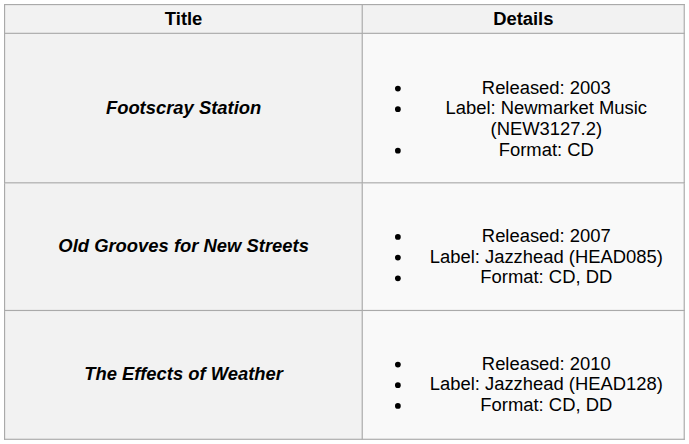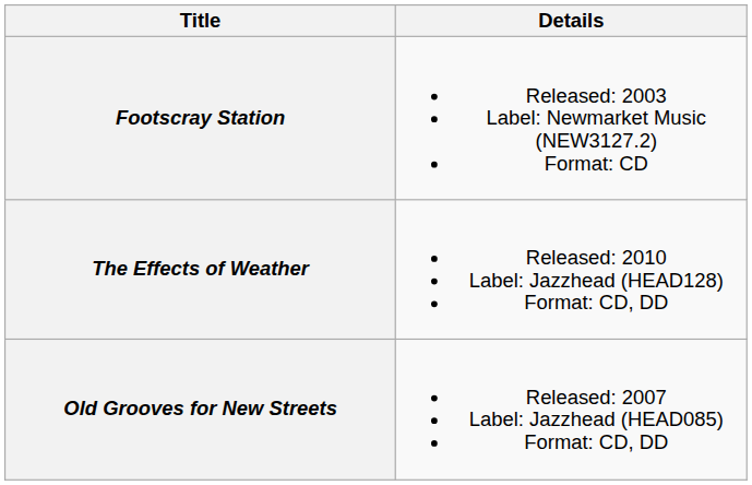 <table class="wikitable plainrowheaders" style="text-align:center;" border="1">
 <tr>
 <th scope="col" style="width:19em;">Title</th>
 <th scope="col" style="width:17em;">Details</th>
 </tr>
 <tr>
 <th scope="row"><em>Footscray Station</em></th>
 <td><br><ul><li>Released: 2003</li><li>Label: Newmarket Music (NEW3127.2)</li><li>Format: CD</li></ul></td>
 </tr>
 <tr>
+<th scope="row"><em>The Effects of Weather</em></th>
+<td><br><ul><li>Released: 2010</li><li>Label: Jazzhead (HEAD128)</li><li>Format: CD, DD</li></ul></td>
+</tr>
+<tr>
 <th scope="row"><em>Old Grooves for New Streets</em></th>
 <td><br><ul><li>Released: 2007</li><li>Label: Jazzhead (HEAD085)</li><li>Format: CD, DD</li></ul></td>
 </tr>
-<tr>
-<th scope="row"><em>The Effects of Weather</em></th>
-<td><br><ul><li>Released: 2010</li><li>Label: Jazzhead (HEAD128)</li><li>Format: CD, DD</li></ul></td>
-</tr>
 </table>
